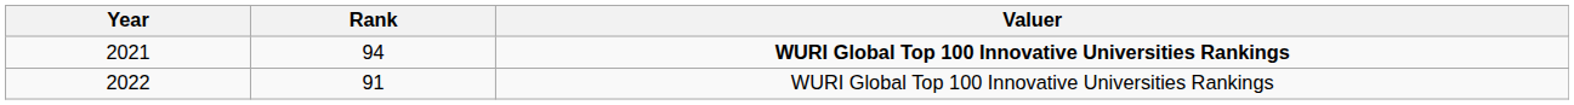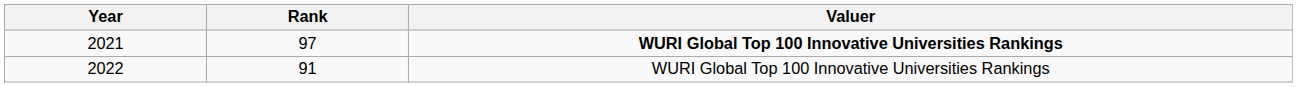 <table class="wikitable sortable" width="100%">
 <tr>
 <th width="8%">Year</th>
 <th width="8%">Rank</th>
 <th width="35%">Valuer</th>
 </tr>
 <tr>
 <td align="center">2021</td>
-<td align="center">94</td>
+<td align="center">97</td>
 <td align="center"><strong>WURI Global Top 100 Innovative Universities Rankings</strong></td>
 </tr>
 <tr>
 <td align="center">2022</td>
 <td align="center">91</td>
 <td align="center">WURI Global Top 100 Innovative Universities Rankings</td>
 </tr>
 </table>
